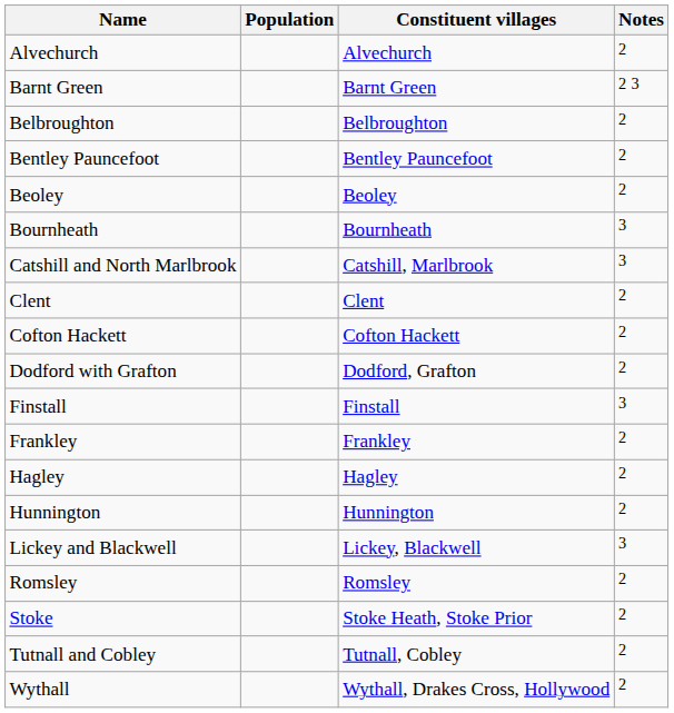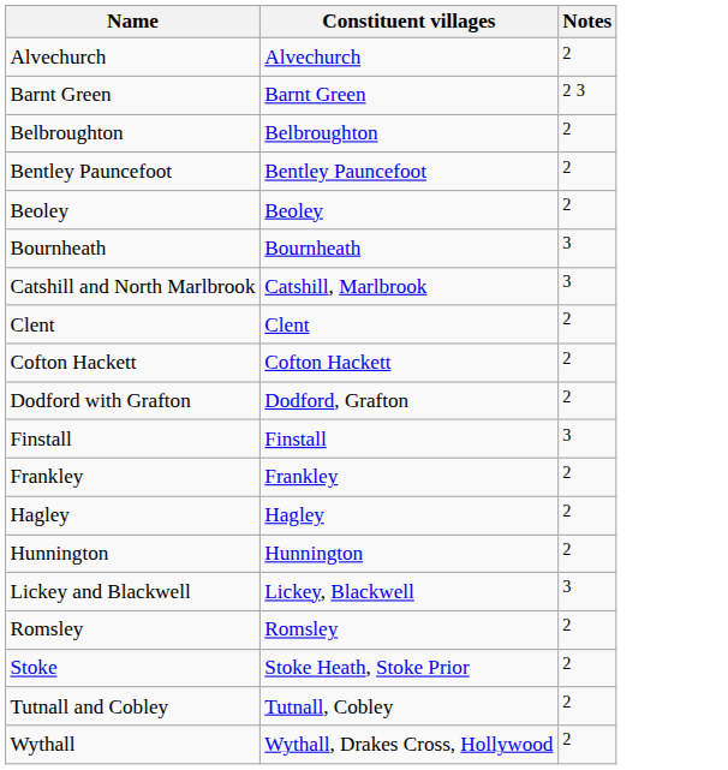 <table class="wikitable">
 <tr>
 <th>Name</th>
-<th>Population</th>
 <th>Constituent villages</th>
 <th>Notes</th>
 </tr>
 <tr>
 <td>Alvechurch</td>
-<td></td>
 <td><a href='#'>Alvechurch</a></td>
 <td><sup>2</sup></td>
 </tr>
 <tr>
 <td>Barnt Green</td>
-<td></td>
 <td><a href='#'>Barnt Green</a></td>
 <td><sup>2</sup> <sup>3</sup></td>
 </tr>
 <tr>
 <td>Belbroughton</td>
-<td></td>
 <td><a href='#'>Belbroughton</a></td>
 <td><sup>2</sup></td>
 </tr>
 <tr>
 <td>Bentley Pauncefoot</td>
-<td></td>
 <td><a href='#'>Bentley Pauncefoot</a></td>
 <td><sup>2</sup></td>
 </tr>
 <tr>
 <td>Beoley</td>
-<td></td>
 <td><a href='#'>Beoley</a></td>
 <td><sup>2</sup></td>
 </tr>
 <tr>
 <td>Bournheath</td>
-<td></td>
 <td><a href='#'>Bournheath</a></td>
 <td><sup>3</sup></td>
 </tr>
 <tr>
 <td>Catshill and North Marlbrook</td>
-<td></td>
 <td><a href='#'>Catshill</a>, <a href='#'>Marlbrook</a></td>
 <td><sup>3</sup></td>
 </tr>
 <tr>
 <td>Clent</td>
-<td></td>
 <td><a href='#'>Clent</a></td>
 <td><sup>2</sup></td>
 </tr>
 <tr>
 <td>Cofton Hackett</td>
-<td></td>
 <td><a href='#'>Cofton Hackett</a></td>
 <td><sup>2</sup></td>
 </tr>
 <tr>
 <td>Dodford with Grafton</td>
-<td></td>
 <td><a href='#'>Dodford</a>, Grafton</td>
 <td><sup>2</sup></td>
 </tr>
 <tr>
 <td>Finstall</td>
-<td></td>
 <td><a href='#'>Finstall</a></td>
 <td><sup>3</sup></td>
 </tr>
 <tr>
 <td>Frankley</td>
-<td></td>
 <td><a href='#'>Frankley</a></td>
 <td><sup>2</sup></td>
 </tr>
 <tr>
 <td>Hagley</td>
-<td></td>
 <td><a href='#'>Hagley</a></td>
 <td><sup>2</sup></td>
 </tr>
 <tr>
 <td>Hunnington</td>
-<td></td>
 <td><a href='#'>Hunnington</a></td>
 <td><sup>2</sup></td>
 </tr>
 <tr>
 <td>Lickey and Blackwell</td>
-<td></td>
 <td><a href='#'>Lickey</a>, <a href='#'>Blackwell</a></td>
 <td><sup>3</sup></td>
 </tr>
 <tr>
 <td>Romsley</td>
-<td></td>
 <td><a href='#'>Romsley</a></td>
 <td><sup>2</sup></td>
 </tr>
 <tr>
 <td><a href='#'>Stoke</a></td>
-<td></td>
 <td><a href='#'>Stoke Heath</a>, <a href='#'>Stoke Prior</a></td>
 <td><sup>2</sup> </td>
 </tr>
 <tr>
 <td>Tutnall and Cobley</td>
-<td></td>
 <td><a href='#'>Tutnall</a>, Cobley</td>
 <td><sup>2</sup></td>
 </tr>
 <tr>
 <td>Wythall</td>
-<td></td>
 <td><a href='#'>Wythall</a>, Drakes Cross, <a href='#'>Hollywood</a></td>
 <td><sup>2</sup></td>
 </tr>
 </table>
